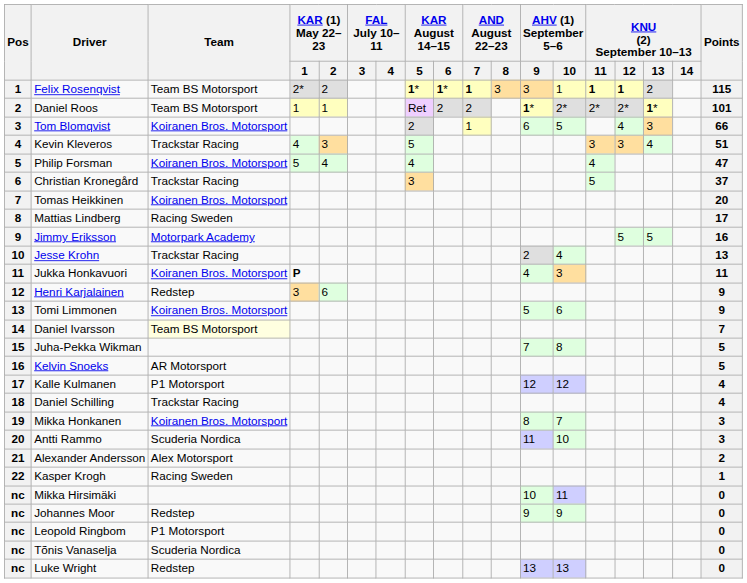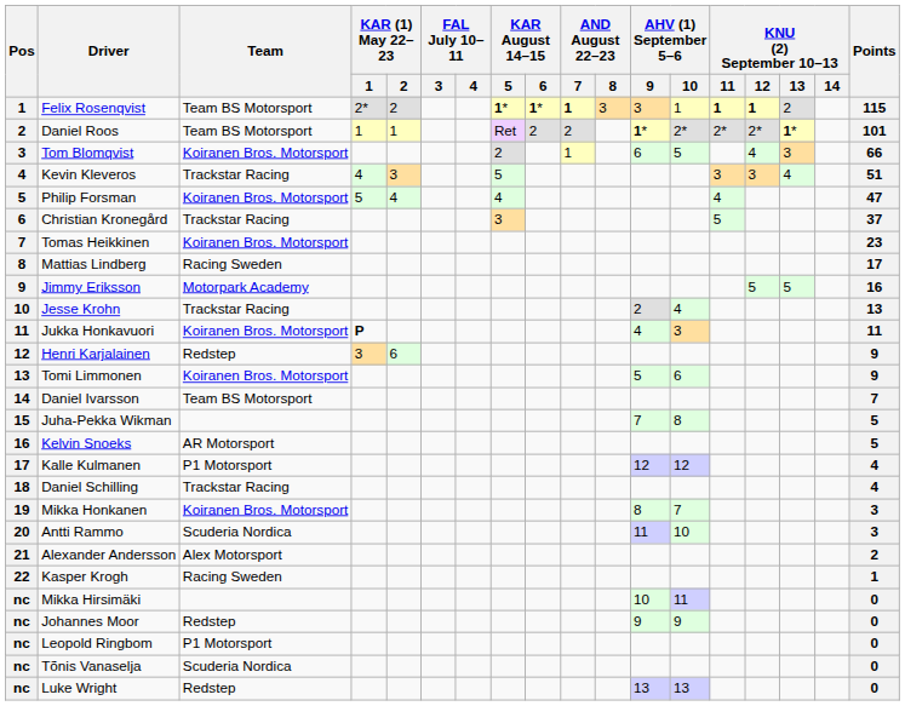 <table class="wikitable" style="font-size:85%">
 <tr>
 <th rowspan=2>Pos</th>
 <th rowspan=2>Driver</th>
 <th rowspan=2>Team</th>
 <th colspan=2> <a href='#'>KAR</a> (1)<br>May 22–23</th>
 <th colspan=2> <a href='#'>FAL</a><br>July 10–11</th>
 <th colspan=2> <a href='#'>KAR</a><br>August 14–15</th>
 <th colspan=2> <a href='#'>AND</a><br>August 22–23</th>
 <th colspan=2> <a href='#'>AHV</a> (1)<br>September 5–6</th>
 <th colspan=4><br><a href='#'>KNU</a><br> (2)<br>September 10–13</th>
 <th rowspan=2>Points</th>
 </tr>
 <tr>
 <th width="27">1</th>
 <th width="27">2</th>
 <th width="27">3</th>
 <th width="27">4</th>
 <th width="27">5</th>
 <th width="27">6</th>
 <th width="27">7</th>
 <th width="27">8</th>
 <th width="27">9</th>
 <th width="27">10</th>
 <th width="27">11</th>
 <th width="27">12</th>
 <th width="27">13</th>
 <th width="27">14</th>
 </tr>
 <tr>
 <th>1</th>
 <td> <a href='#'>Felix Rosenqvist</a></td>
 <td>Team BS Motorsport</td>
 <td style="background:#DFDFDF;">2*</td>
 <td style="background:#DFDFDF;">2</td>
 <td></td>
 <td></td>
 <td style="background:#FFFFBF;"><strong>1</strong>*</td>
 <td style="background:#FFFFBF;"><strong>1</strong>*</td>
 <td style="background:#FFFFBF;"><strong>1</strong></td>
 <td style="background:#FFDF9F;">3</td>
 <td style="background:#FFDF9F;">3</td>
 <td style="background:#FFFFBF;">1</td>
 <td style="background:#FFFFBF;"><strong>1</strong></td>
 <td style="background:#FFFFBF;"><strong>1</strong></td>
 <td style="background:#DFDFDF;">2</td>
 <td></td>
 <th>115</th>
 </tr>
 <tr>
 <th>2</th>
 <td> Daniel Roos</td>
 <td>Team BS Motorsport</td>
 <td style="background:#FFFFBF;">1</td>
 <td style="background:#FFFFBF;">1</td>
 <td></td>
 <td></td>
 <td style="background:#EFCFFF;">Ret</td>
 <td style="background:#DFDFDF;">2</td>
 <td style="background:#DFDFDF;">2</td>
 <td></td>
 <td style="background:#FFFFBF;"><strong>1</strong>*</td>
 <td style="background:#DFDFDF;">2*</td>
 <td style="background:#DFDFDF;">2*</td>
 <td style="background:#DFDFDF;">2*</td>
 <td style="background:#FFFFBF;"><strong>1</strong>*</td>
 <td></td>
 <th>101</th>
 </tr>
 <tr>
 <th>3</th>
 <td> <a href='#'>Tom Blomqvist</a></td>
 <td><a href='#'>Koiranen Bros. Motorsport</a></td>
 <td></td>
 <td></td>
 <td></td>
 <td></td>
 <td style="background:#DFDFDF;">2</td>
 <td></td>
 <td style="background:#FFFFBF;">1</td>
 <td></td>
 <td style="background:#DFFFDF;">6</td>
 <td style="background:#DFFFDF;">5</td>
 <td></td>
 <td style="background:#DFFFDF;">4</td>
 <td style="background:#FFDF9F;">3</td>
 <td></td>
 <th>66</th>
 </tr>
 <tr>
 <th>4</th>
 <td> Kevin Kleveros</td>
 <td>Trackstar Racing</td>
 <td style="background:#DFFFDF;">4</td>
 <td style="background:#FFDF9F;">3</td>
 <td></td>
 <td></td>
 <td style="background:#DFFFDF;">5</td>
 <td></td>
 <td></td>
 <td></td>
 <td></td>
 <td></td>
 <td style="background:#FFDF9F;">3</td>
 <td style="background:#FFDF9F;">3</td>
 <td style="background:#DFFFDF;">4</td>
 <td></td>
 <th>51</th>
 </tr>
 <tr>
 <th>5</th>
 <td> Philip Forsman</td>
 <td><a href='#'>Koiranen Bros. Motorsport</a></td>
 <td style="background:#DFFFDF;">5</td>
 <td style="background:#DFFFDF;">4</td>
 <td></td>
 <td></td>
 <td style="background:#DFFFDF;">4</td>
 <td></td>
 <td></td>
 <td></td>
 <td></td>
 <td></td>
 <td style="background:#DFFFDF;">4</td>
 <td></td>
 <td></td>
 <td></td>
 <th>47</th>
 </tr>
 <tr>
 <th>6</th>
 <td> Christian Kronegård</td>
 <td>Trackstar Racing</td>
 <td></td>
 <td></td>
 <td></td>
 <td></td>
 <td style="background:#FFDF9F;">3</td>
 <td></td>
 <td></td>
 <td></td>
 <td></td>
 <td></td>
 <td style="background:#DFFFDF;">5</td>
 <td></td>
 <td></td>
 <td></td>
 <th>37</th>
 </tr>
 <tr>
 <th>7</th>
 <td> Tomas Heikkinen</td>
 <td><a href='#'>Koiranen Bros. Motorsport</a></td>
 <td></td>
 <td></td>
 <td></td>
 <td></td>
 <td></td>
 <td></td>
 <td></td>
 <td></td>
 <td></td>
 <td></td>
 <td></td>
 <td></td>
 <td></td>
 <td></td>
-<th>20</th>
+<th>23</th>
 </tr>
 <tr>
 <th>8</th>
 <td> Mattias Lindberg</td>
 <td>Racing Sweden</td>
 <td></td>
 <td></td>
 <td></td>
 <td></td>
 <td></td>
 <td></td>
 <td></td>
 <td></td>
 <td></td>
 <td></td>
 <td></td>
 <td></td>
 <td></td>
 <td></td>
 <th>17</th>
 </tr>
 <tr>
 <th>9</th>
 <td> <a href='#'>Jimmy Eriksson</a></td>
 <td><a href='#'>Motorpark Academy</a></td>
 <td></td>
 <td></td>
 <td></td>
 <td></td>
 <td></td>
 <td></td>
 <td></td>
 <td></td>
 <td></td>
 <td></td>
 <td></td>
 <td style="background:#DFFFDF;">5</td>
 <td style="background:#DFFFDF;">5</td>
 <td></td>
 <th>16</th>
 </tr>
 <tr>
 <th>10</th>
 <td> <a href='#'>Jesse Krohn</a></td>
 <td>Trackstar Racing</td>
 <td></td>
 <td></td>
 <td></td>
 <td></td>
 <td></td>
 <td></td>
 <td></td>
 <td></td>
 <td style="background:#DFDFDF;">2</td>
 <td style="background:#DFFFDF;">4</td>
 <td></td>
 <td></td>
 <td></td>
 <td></td>
 <th>13</th>
 </tr>
 <tr>
 <th>11</th>
 <td> Jukka Honkavuori</td>
 <td><a href='#'>Koiranen Bros. Motorsport</a></td>
 <td><strong>P</strong></td>
 <td></td>
 <td></td>
 <td></td>
 <td></td>
 <td></td>
 <td></td>
 <td></td>
 <td style="background:#DFFFDF;">4</td>
 <td style="background:#FFDF9F;">3</td>
 <td></td>
 <td></td>
 <td></td>
 <td></td>
 <th>11</th>
 </tr>
 <tr>
 <th>12</th>
 <td> <a href='#'>Henri Karjalainen</a></td>
 <td>Redstep</td>
 <td style="background:#FFDF9F;">3</td>
 <td style="background:#DFFFDF;">6</td>
 <td></td>
 <td></td>
 <td></td>
 <td></td>
 <td></td>
 <td></td>
 <td></td>
 <td></td>
 <td></td>
 <td></td>
 <td></td>
 <td></td>
 <th>9</th>
 </tr>
 <tr>
 <th>13</th>
 <td> Tomi Limmonen</td>
 <td><a href='#'>Koiranen Bros. Motorsport</a></td>
 <td></td>
 <td></td>
 <td></td>
 <td></td>
 <td></td>
 <td></td>
 <td></td>
 <td></td>
 <td style="background:#DFFFDF;">5</td>
 <td style="background:#DFFFDF;">6</td>
 <td></td>
 <td></td>
 <td></td>
 <td></td>
 <th>9</th>
 </tr>
 <tr>
 <th>14</th>
 <td> Daniel Ivarsson</td>
-<td style="background: lightyellow;">Team BS Motorsport</td>
+<td>Team BS Motorsport</td>
 <td></td>
 <td></td>
 <td></td>
 <td></td>
 <td></td>
 <td></td>
 <td></td>
 <td></td>
 <td></td>
 <td></td>
 <td></td>
 <td></td>
 <td></td>
 <td></td>
 <th>7</th>
 </tr>
 <tr>
 <th>15</th>
 <td> Juha-Pekka Wikman</td>
 <td></td>
 <td></td>
 <td></td>
 <td></td>
 <td></td>
 <td></td>
 <td></td>
 <td></td>
 <td></td>
 <td style="background:#DFFFDF;">7</td>
 <td style="background:#DFFFDF;">8</td>
 <td></td>
 <td></td>
 <td></td>
 <td></td>
 <th>5</th>
 </tr>
 <tr>
 <th>16</th>
 <td> <a href='#'>Kelvin Snoeks</a></td>
 <td>AR Motorsport</td>
 <td></td>
 <td></td>
 <td></td>
 <td></td>
 <td></td>
 <td></td>
 <td></td>
 <td></td>
 <td></td>
 <td></td>
 <td></td>
 <td></td>
 <td></td>
 <td></td>
 <th>5</th>
 </tr>
 <tr>
 <th>17</th>
 <td> Kalle Kulmanen</td>
 <td>P1 Motorsport</td>
 <td></td>
 <td></td>
 <td></td>
 <td></td>
 <td></td>
 <td></td>
 <td></td>
 <td></td>
 <td style="background:#CFCFFF;">12</td>
 <td style="background:#CFCFFF;">12</td>
 <td></td>
 <td></td>
 <td></td>
 <td></td>
 <th>4</th>
 </tr>
 <tr>
 <th>18</th>
 <td> Daniel Schilling</td>
 <td>Trackstar Racing</td>
 <td></td>
 <td></td>
 <td></td>
 <td></td>
 <td></td>
 <td></td>
 <td></td>
 <td></td>
 <td></td>
 <td></td>
 <td></td>
 <td></td>
 <td></td>
 <td></td>
 <th>4</th>
 </tr>
 <tr>
 <th>19</th>
 <td> Mikka Honkanen</td>
 <td><a href='#'>Koiranen Bros. Motorsport</a></td>
 <td></td>
 <td></td>
 <td></td>
 <td></td>
 <td></td>
 <td></td>
 <td></td>
 <td></td>
 <td style="background:#DFFFDF;">8</td>
 <td style="background:#DFFFDF;">7</td>
 <td></td>
 <td></td>
 <td></td>
 <td></td>
 <th>3</th>
 </tr>
 <tr>
 <th>20</th>
 <td> Antti Rammo</td>
 <td>Scuderia Nordica</td>
 <td></td>
 <td></td>
 <td></td>
 <td></td>
 <td></td>
 <td></td>
 <td></td>
 <td></td>
 <td style="background:#CFCFFF;">11</td>
 <td style="background:#DFFFDF;">10</td>
 <td></td>
 <td></td>
 <td></td>
 <td></td>
 <th>3</th>
 </tr>
 <tr>
 <th>21</th>
 <td> Alexander Andersson</td>
 <td>Alex Motorsport</td>
 <td></td>
 <td></td>
 <td></td>
 <td></td>
 <td></td>
 <td></td>
 <td></td>
 <td></td>
 <td></td>
 <td></td>
 <td></td>
 <td></td>
 <td></td>
 <td></td>
 <th>2</th>
 </tr>
 <tr>
 <th>22</th>
 <td> Kasper Krogh</td>
 <td>Racing Sweden</td>
 <td></td>
 <td></td>
 <td></td>
 <td></td>
 <td></td>
 <td></td>
 <td></td>
 <td></td>
 <td></td>
 <td></td>
 <td></td>
 <td></td>
 <td></td>
 <td></td>
 <th>1</th>
 </tr>
 <tr>
 <th>nc</th>
 <td> Mikka Hirsimäki</td>
 <td></td>
 <td></td>
 <td></td>
 <td></td>
 <td></td>
 <td></td>
 <td></td>
 <td></td>
 <td></td>
 <td style="background:#DFFFDF;">10</td>
 <td style="background:#CFCFFF;">11</td>
 <td></td>
 <td></td>
 <td></td>
 <td></td>
 <th>0</th>
 </tr>
 <tr>
 <th>nc</th>
 <td> Johannes Moor</td>
 <td>Redstep</td>
 <td></td>
 <td></td>
 <td></td>
 <td></td>
 <td></td>
 <td></td>
 <td></td>
 <td></td>
 <td style="background:#DFFFDF;">9</td>
 <td style="background:#DFFFDF;">9</td>
 <td></td>
 <td></td>
 <td></td>
 <td></td>
 <th>0</th>
 </tr>
 <tr>
 <th>nc</th>
 <td> Leopold Ringbom</td>
 <td>P1 Motorsport</td>
 <td></td>
 <td></td>
 <td></td>
 <td></td>
 <td></td>
 <td></td>
 <td></td>
 <td></td>
 <td></td>
 <td></td>
 <td></td>
 <td></td>
 <td></td>
 <td></td>
 <th>0</th>
 </tr>
 <tr>
 <th>nc</th>
 <td> Tõnis Vanaselja</td>
 <td>Scuderia Nordica</td>
 <td></td>
 <td></td>
 <td></td>
 <td></td>
 <td></td>
 <td></td>
 <td></td>
 <td></td>
 <td></td>
 <td></td>
 <td></td>
 <td></td>
 <td></td>
 <td></td>
 <th>0</th>
 </tr>
 <tr>
 <th>nc</th>
 <td> Luke Wright</td>
 <td>Redstep</td>
 <td></td>
 <td></td>
 <td></td>
 <td></td>
 <td></td>
 <td></td>
 <td></td>
 <td></td>
 <td style="background:#CFCFFF;">13</td>
 <td style="background:#CFCFFF;">13</td>
 <td></td>
 <td></td>
 <td></td>
 <td></td>
 <th>0</th>
 </tr>
 </table>
